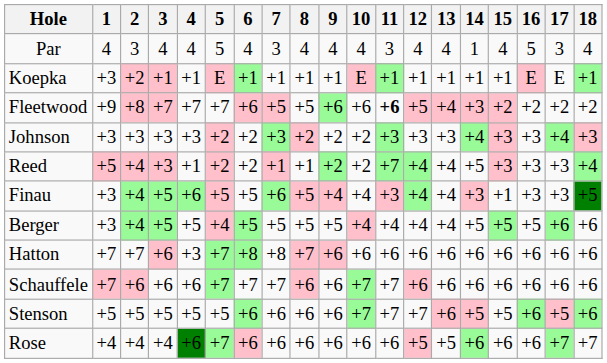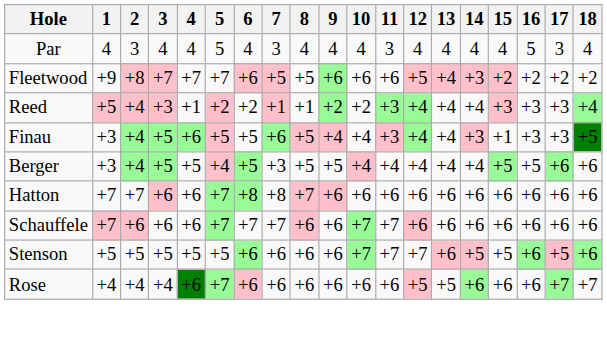 <table class="wikitable" style="text-align:center">
 <tr>
 <th>Hole</th>
 <th>1</th>
 <th>2</th>
 <th>3</th>
 <th>4</th>
 <th>5</th>
 <th>6</th>
 <th>7</th>
 <th>8</th>
 <th>9</th>
 <th>10</th>
 <th>11</th>
 <th>12</th>
 <th>13</th>
 <th>14</th>
 <th>15</th>
 <th>16</th>
 <th>17</th>
 <th>18</th>
 </tr>
 <tr>
 <td>Par</td>
 <td>4</td>
 <td>3</td>
 <td>4</td>
 <td>4</td>
 <td>5</td>
 <td>4</td>
 <td>3</td>
 <td>4</td>
 <td>4</td>
 <td>4</td>
 <td>3</td>
 <td>4</td>
 <td>4</td>
-<td>1</td>
+<td>4</td>
 <td>4</td>
 <td>5</td>
 <td>3</td>
 <td>4</td>
-</tr>
-<tr>
-<td align=left> Koepka</td>
-<td>+3</td>
-<td style="background: Pink;">+2</td>
-<td style="background: Pink;">+1</td>
-<td>+1</td>
-<td style="background: Pink;">E</td>
-<td style="background: PaleGreen;">+1</td>
-<td>+1</td>
-<td>+1</td>
-<td>+1</td>
-<td style="background: Pink;">E</td>
-<td style="background: PaleGreen;">+1</td>
-<td>+1</td>
-<td>+1</td>
-<td>+1</td>
-<td>+1</td>
-<td style="background: Pink;">E</td>
-<td>E</td>
-<td style="background: PaleGreen;">+1</td>
 </tr>
 <tr>
 <td align=left> Fleetwood</td>
 <td>+9</td>
 <td style="background: Pink;">+8</td>
 <td style="background: Pink;">+7</td>
 <td>+7</td>
 <td>+7</td>
 <td style="background: Pink;">+6</td>
 <td style="background: Pink;">+5</td>
 <td>+5</td>
 <td style="background: PaleGreen;">+6</td>
 <td>+6</td>
-<td><strong>+6</strong></td>
+<td>+6</td>
 <td style="background: Pink;">+5</td>
 <td style="background: Pink;">+4</td>
 <td style="background: Pink;">+3</td>
 <td style="background: Pink;">+2</td>
 <td>+2</td>
 <td>+2</td>
 <td>+2</td>
-</tr>
-<tr>
-<td align=left> Johnson</td>
-<td>+3</td>
-<td>+3</td>
-<td>+3</td>
-<td>+3</td>
-<td style="background: Pink;">+2</td>
-<td>+2</td>
-<td style="background: PaleGreen;">+3</td>
-<td style="background: Pink;">+2</td>
-<td>+2</td>
-<td>+2</td>
-<td style="background: PaleGreen;">+3</td>
-<td>+3</td>
-<td>+3</td>
-<td style="background: PaleGreen;">+4</td>
-<td style="background: Pink;">+3</td>
-<td>+3</td>
-<td style="background: PaleGreen;">+4</td>
-<td style="background: Pink;">+3</td>
 </tr>
 <tr>
 <td align=left> Reed</td>
 <td style="background: Pink;">+5</td>
 <td style="background: Pink;">+4</td>
 <td style="background: Pink;">+3</td>
 <td>+1</td>
 <td style="background: Pink;">+2</td>
 <td>+2</td>
 <td style="background: Pink;">+1</td>
 <td>+1</td>
 <td style="background: PaleGreen;">+2</td>
 <td>+2</td>
-<td style="background: PaleGreen;">+7</td>
+<td style="background: PaleGreen;">+3</td>
 <td style="background: PaleGreen;">+4</td>
 <td>+4</td>
-<td>+5</td>
+<td>+4</td>
 <td style="background: Pink;">+3</td>
 <td>+3</td>
 <td>+3</td>
 <td style="background: PaleGreen;">+4</td>
 </tr>
 <tr>
 <td align=left> Finau</td>
 <td>+3</td>
 <td style="background: PaleGreen;">+4</td>
 <td style="background: PaleGreen;">+5</td>
 <td style="background: PaleGreen;">+6</td>
 <td style="background: Pink;">+5</td>
 <td>+5</td>
 <td style="background: PaleGreen;">+6</td>
 <td style="background: Pink;">+5</td>
 <td style="background: Pink;">+4</td>
 <td>+4</td>
 <td style="background: Pink;">+3</td>
 <td style="background: PaleGreen;">+4</td>
 <td>+4</td>
 <td style="background: Pink;">+3</td>
 <td>+1</td>
 <td>+3</td>
 <td>+3</td>
 <td style="background: Green;">+5</td>
 </tr>
 <tr>
 <td align=left> Berger</td>
 <td>+3</td>
 <td style="background: PaleGreen;">+4</td>
 <td style="background: PaleGreen;">+5</td>
 <td>+5</td>
 <td style="background: Pink;">+4</td>
 <td style="background: PaleGreen;">+5</td>
-<td>+5</td>
+<td>+3</td>
 <td>+5</td>
 <td>+5</td>
 <td style="background: Pink;">+4</td>
 <td>+4</td>
 <td>+4</td>
 <td>+4</td>
-<td>+5</td>
+<td>+4</td>
 <td style="background: PaleGreen;">+5</td>
 <td>+5</td>
 <td style="background: PaleGreen;">+6</td>
 <td>+6</td>
 </tr>
 <tr>
 <td align=left> Hatton</td>
 <td>+7</td>
 <td>+7</td>
 <td style="background: Pink;">+6</td>
-<td>+3</td>
+<td>+6</td>
 <td style="background: PaleGreen;">+7</td>
 <td style="background: PaleGreen;">+8</td>
 <td>+8</td>
 <td style="background: Pink;">+7</td>
 <td style="background: Pink;">+6</td>
 <td>+6</td>
 <td>+6</td>
 <td>+6</td>
 <td>+6</td>
 <td>+6</td>
 <td>+6</td>
 <td>+6</td>
 <td>+6</td>
 <td>+6</td>
 </tr>
 <tr>
 <td align=left> Schauffele</td>
 <td style="background: Pink;">+7</td>
 <td style="background: Pink;">+6</td>
 <td>+6</td>
 <td>+6</td>
 <td style="background: PaleGreen;">+7</td>
 <td>+7</td>
 <td>+7</td>
 <td style="background: Pink;">+6</td>
 <td>+6</td>
 <td style="background: PaleGreen;">+7</td>
 <td>+7</td>
 <td style="background: Pink;">+6</td>
 <td>+6</td>
 <td>+6</td>
 <td>+6</td>
 <td>+6</td>
 <td>+6</td>
 <td>+6</td>
 </tr>
 <tr>
 <td align=left> Stenson</td>
 <td>+5</td>
 <td>+5</td>
 <td>+5</td>
 <td>+5</td>
 <td>+5</td>
 <td style="background: PaleGreen;">+6</td>
 <td>+6</td>
 <td>+6</td>
 <td>+6</td>
 <td style="background: PaleGreen;">+7</td>
 <td>+7</td>
 <td>+7</td>
 <td style="background: Pink;">+6</td>
 <td style="background: Pink;">+5</td>
 <td>+5</td>
 <td style="background: PaleGreen;">+6</td>
 <td style="background: Pink;">+5</td>
 <td style="background: PaleGreen;">+6</td>
 </tr>
 <tr>
 <td align=left> Rose</td>
 <td>+4</td>
 <td>+4</td>
 <td>+4</td>
 <td style="background: Green;">+6</td>
 <td style="background: PaleGreen;">+7</td>
 <td style="background: Pink;">+6</td>
 <td>+6</td>
 <td>+6</td>
 <td>+6</td>
 <td>+6</td>
 <td>+6</td>
 <td style="background: Pink;">+5</td>
 <td>+5</td>
 <td style="background: PaleGreen;">+6</td>
 <td>+6</td>
 <td>+6</td>
 <td style="background: PaleGreen;">+7</td>
 <td>+7</td>
 </tr>
 </table>
